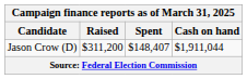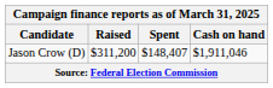 <table class="wikitable sortable">
 <tr>
 <th colspan=4>Campaign finance reports as of March 31, 2025</th>
 </tr>
 <tr style="text-align:center;">
 <th>Candidate</th>
 <th>Raised</th>
 <th>Spent</th>
 <th>Cash on hand</th>
 </tr>
 <tr>
 <td>Jason Crow (D)</td>
 <td>$311,200</td>
 <td>$148,407</td>
-<td>$1,911,044</td>
+<td>$1,911,046</td>
 </tr>
 <tr>
 <th colspan="4"><small>Source: <a href='#'>Federal Election Commission</a></small></th>
 </tr>
 </table>
